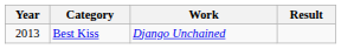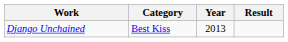 <table class="wikitable" width=70%>
 <tr>
+<th scope="col">Work</th>
+<th scope="col">Category</th>
 <th scope="col">Year</th>
-<th scope="col">Category</th>
-<th scope="col">Work</th>
 <th scope="col">Result</th>
 </tr>
 <tr>
+<td><em><a href='#'>Django Unchained</a></em></td>
+<td><a href='#'>Best Kiss</a></td>
 <td align="center">2013</td>
-<td><a href='#'>Best Kiss</a></td>
-<td><em><a href='#'>Django Unchained</a></em></td>
 <td></td>
 </tr>
 </table>
